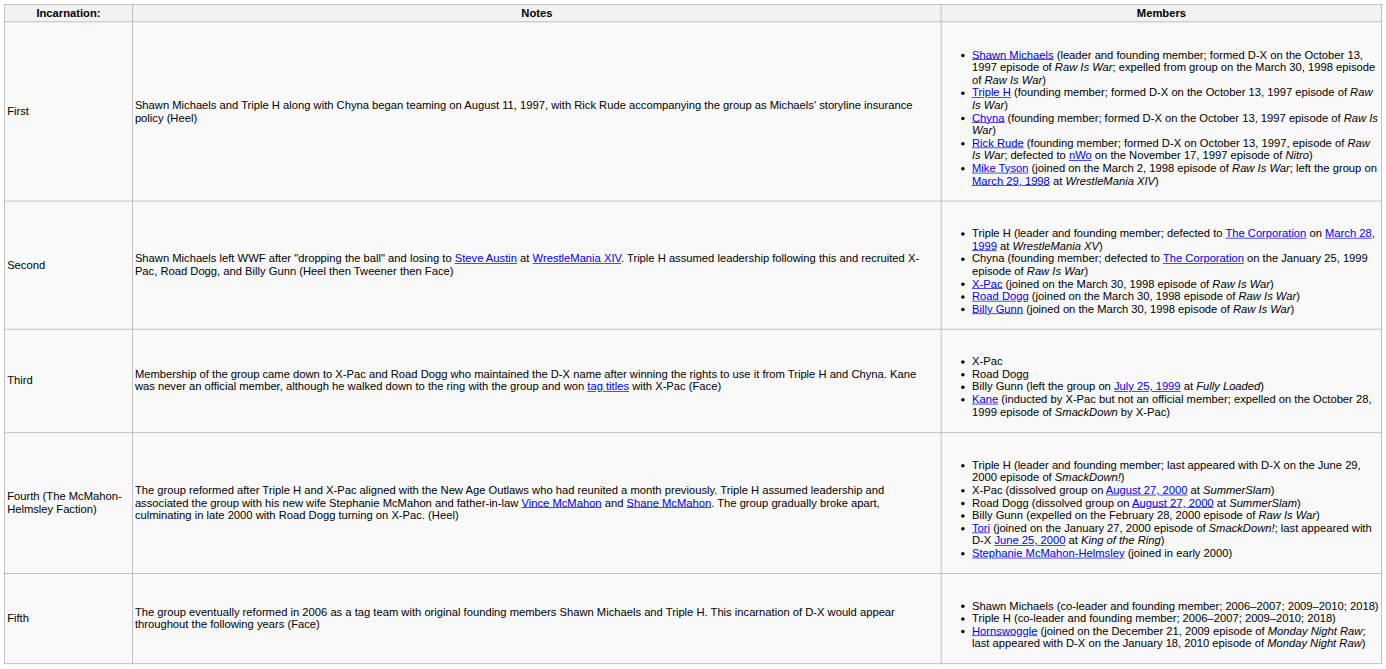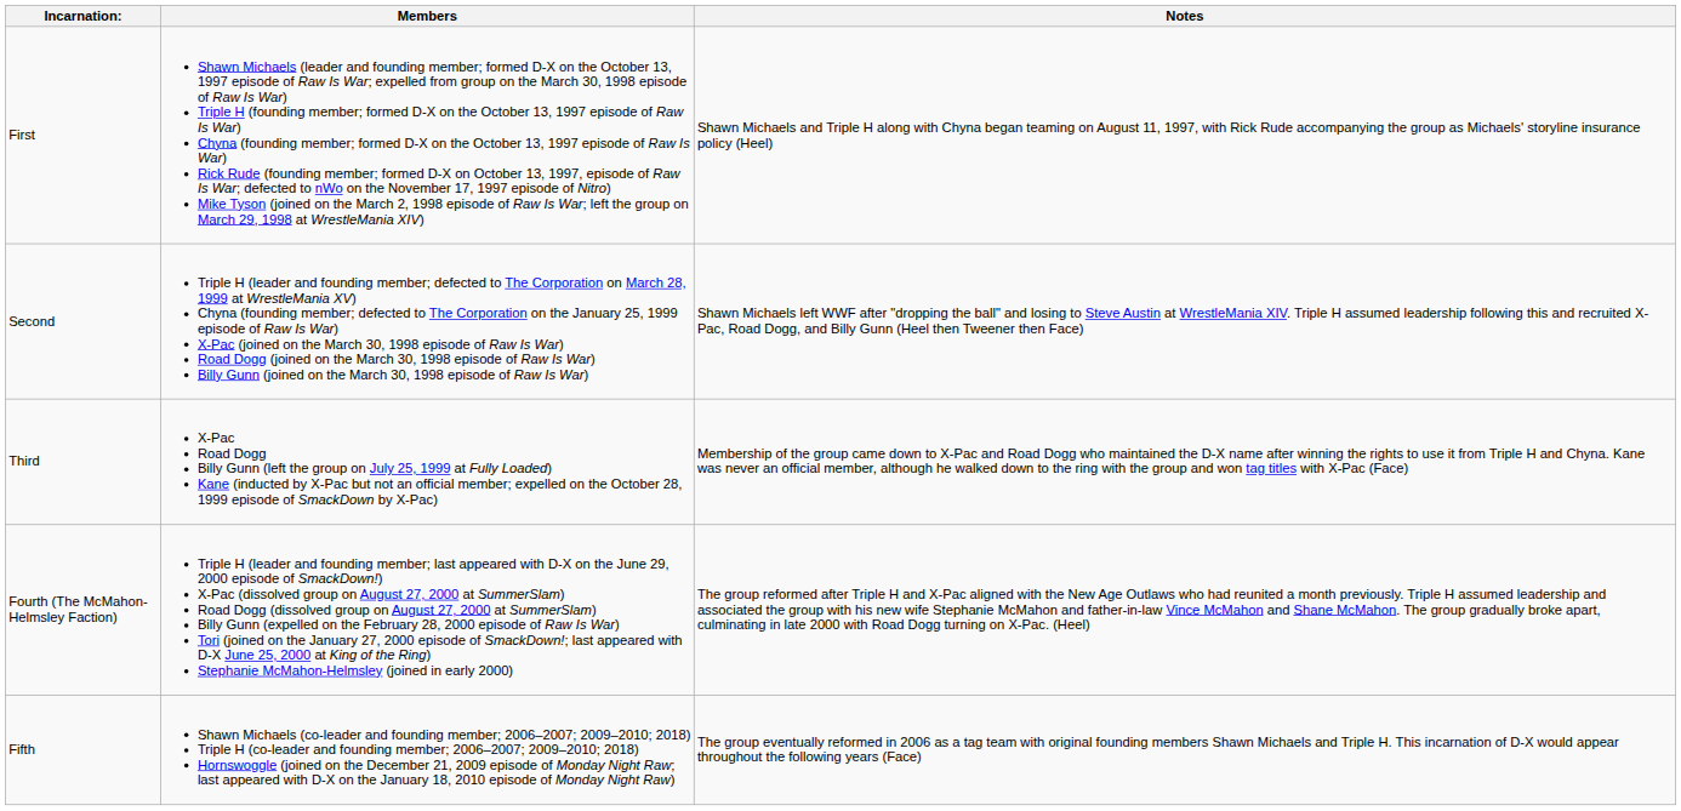 <table class=wikitable style="font-size:100%; margin: 0.5em 0 0.5em 1em;">
 <tr>
 <th>Incarnation:</th>
+<th>Members</th>
 <th>Notes</th>
-<th>Members</th>
 </tr>
 <tr>
 <td>First</td>
+<td><br><ul><li><a href='#'>Shawn Michaels</a> (leader and founding member; formed D-X on the October 13, 1997 episode of <em>Raw Is War</em>; expelled from group on the March 30, 1998 episode of <em>Raw Is War</em>)</li><li><a href='#'>Triple H</a> (founding member; formed D-X on the October 13, 1997 episode of <em>Raw Is War</em>)</li><li><a href='#'>Chyna</a> (founding member; formed D-X on the October 13, 1997 episode of <em>Raw Is War</em>)</li><li><a href='#'>Rick Rude</a> (founding member; formed D-X on October 13, 1997, episode of <em>Raw Is War</em>; defected to <a href='#'>nWo</a> on the November 17, 1997 episode of <em>Nitro</em>)</li><li><a href='#'>Mike Tyson</a> (joined on the March 2, 1998 episode of <em>Raw Is War</em>; left the group on <a href='#'>March 29, 1998</a> at <em>WrestleMania XIV</em>)</li></ul></td>
 <td>Shawn Michaels and Triple H along with Chyna began teaming on August 11, 1997, with Rick Rude accompanying the group as Michaels' storyline insurance policy (Heel)</td>
-<td><br><ul><li><a href='#'>Shawn Michaels</a> (leader and founding member; formed D-X on the October 13, 1997 episode of <em>Raw Is War</em>; expelled from group on the March 30, 1998 episode of <em>Raw Is War</em>)</li><li><a href='#'>Triple H</a> (founding member; formed D-X on the October 13, 1997 episode of <em>Raw Is War</em>)</li><li><a href='#'>Chyna</a> (founding member; formed D-X on the October 13, 1997 episode of <em>Raw Is War</em>)</li><li><a href='#'>Rick Rude</a> (founding member; formed D-X on October 13, 1997, episode of <em>Raw Is War</em>; defected to <a href='#'>nWo</a> on the November 17, 1997 episode of <em>Nitro</em>)</li><li><a href='#'>Mike Tyson</a> (joined on the March 2, 1998 episode of <em>Raw Is War</em>; left the group on <a href='#'>March 29, 1998</a> at <em>WrestleMania XIV</em>)</li></ul></td>
 </tr>
 <tr>
 <td>Second</td>
+<td><br><ul><li>Triple H (leader and founding member; defected to <a href='#'>The Corporation</a> on <a href='#'>March 28, 1999</a> at <em>WrestleMania XV</em>)</li><li>Chyna (founding member; defected to <a href='#'>The Corporation</a> on the January 25, 1999 episode of <em>Raw Is War</em>)</li><li><a href='#'>X-Pac</a> (joined on the March 30, 1998 episode of <em>Raw Is War</em>)</li><li><a href='#'>Road Dogg</a> (joined on the March 30, 1998 episode of <em>Raw Is War</em>)</li><li><a href='#'>Billy Gunn</a> (joined on the March 30, 1998 episode of <em>Raw Is War</em>)</li></ul></td>
 <td>Shawn Michaels left WWF after "dropping the ball" and losing to <a href='#'>Steve Austin</a> at <a href='#'>WrestleMania XIV</a>. Triple H assumed leadership following this and recruited X-Pac, Road Dogg, and Billy Gunn (Heel then Tweener then Face)</td>
-<td><br><ul><li>Triple H (leader and founding member; defected to <a href='#'>The Corporation</a> on <a href='#'>March 28, 1999</a> at <em>WrestleMania XV</em>)</li><li>Chyna (founding member; defected to <a href='#'>The Corporation</a> on the January 25, 1999 episode of <em>Raw Is War</em>)</li><li><a href='#'>X-Pac</a> (joined on the March 30, 1998 episode of <em>Raw Is War</em>)</li><li><a href='#'>Road Dogg</a> (joined on the March 30, 1998 episode of <em>Raw Is War</em>)</li><li><a href='#'>Billy Gunn</a> (joined on the March 30, 1998 episode of <em>Raw Is War</em>)</li></ul></td>
 </tr>
 <tr>
 <td>Third</td>
+<td><br><ul><li>X-Pac</li><li>Road Dogg</li><li>Billy Gunn (left the group on <a href='#'>July 25, 1999</a> at <em>Fully Loaded</em>)</li><li><a href='#'>Kane</a> (inducted by X-Pac but not an official member; expelled on the October 28, 1999 episode of <em>SmackDown</em> by X-Pac)</li></ul></td>
 <td>Membership of the group came down to X-Pac and Road Dogg who maintained the D-X name after winning the rights to use it from Triple H and Chyna. Kane was never an official member, although he walked down to the ring with the group and won <a href='#'>tag titles</a> with X-Pac (Face)</td>
-<td><br><ul><li>X-Pac</li><li>Road Dogg</li><li>Billy Gunn (left the group on <a href='#'>July 25, 1999</a> at <em>Fully Loaded</em>)</li><li><a href='#'>Kane</a> (inducted by X-Pac but not an official member; expelled on the October 28, 1999 episode of <em>SmackDown</em> by X-Pac)</li></ul></td>
 </tr>
 <tr>
 <td>Fourth (The McMahon-Helmsley Faction)</td>
+<td><br><ul><li>Triple H (leader and founding member; last appeared with D-X on the June 29, 2000 episode of <em>SmackDown!</em>)</li><li>X-Pac (dissolved group on <a href='#'>August 27, 2000</a> at <em>SummerSlam</em>)</li><li>Road Dogg (dissolved group on <a href='#'>August 27, 2000</a> at <em>SummerSlam</em>)</li><li>Billy Gunn (expelled on the February 28, 2000 episode of <em>Raw Is War</em>)</li><li><a href='#'>Tori</a> (joined on the January 27, 2000 episode of <em>SmackDown!</em>; last appeared with D-X <a href='#'>June 25, 2000</a> at <em>King of the Ring</em>)</li><li><a href='#'>Stephanie McMahon-Helmsley</a> (joined in early 2000)</li></ul></td>
 <td>The group reformed after Triple H and X-Pac aligned with the New Age Outlaws who had reunited a month previously. Triple H assumed leadership and associated the group with his new wife Stephanie McMahon and father-in-law <a href='#'>Vince McMahon</a> and <a href='#'>Shane McMahon</a>. The group gradually broke apart, culminating in late 2000 with Road Dogg turning on X-Pac. (Heel)</td>
-<td><br><ul><li>Triple H (leader and founding member; last appeared with D-X on the June 29, 2000 episode of <em>SmackDown!</em>)</li><li>X-Pac (dissolved group on <a href='#'>August 27, 2000</a> at <em>SummerSlam</em>)</li><li>Road Dogg (dissolved group on <a href='#'>August 27, 2000</a> at <em>SummerSlam</em>)</li><li>Billy Gunn (expelled on the February 28, 2000 episode of <em>Raw Is War</em>)</li><li><a href='#'>Tori</a> (joined on the January 27, 2000 episode of <em>SmackDown!</em>; last appeared with D-X <a href='#'>June 25, 2000</a> at <em>King of the Ring</em>)</li><li><a href='#'>Stephanie McMahon-Helmsley</a> (joined in early 2000)</li></ul></td>
 </tr>
 <tr>
 <td>Fifth</td>
+<td><br><ul><li>Shawn Michaels (co-leader and founding member; 2006–2007; 2009–2010; 2018)</li><li>Triple H (co-leader and founding member; 2006–2007; 2009–2010; 2018)</li><li><a href='#'>Hornswoggle</a> (joined on the December 21, 2009 episode of <em>Monday Night Raw</em>; last appeared with D-X on the January 18, 2010 episode of <em>Monday Night Raw</em>)</li></ul></td>
 <td>The group eventually reformed in 2006 as a tag team with original founding members Shawn Michaels and Triple H. This incarnation of D-X would appear throughout the following years (Face)</td>
-<td><br><ul><li>Shawn Michaels (co-leader and founding member; 2006–2007; 2009–2010; 2018)</li><li>Triple H (co-leader and founding member; 2006–2007; 2009–2010; 2018)</li><li><a href='#'>Hornswoggle</a> (joined on the December 21, 2009 episode of <em>Monday Night Raw</em>; last appeared with D-X on the January 18, 2010 episode of <em>Monday Night Raw</em>)</li></ul></td>
 </tr>
 </table>
